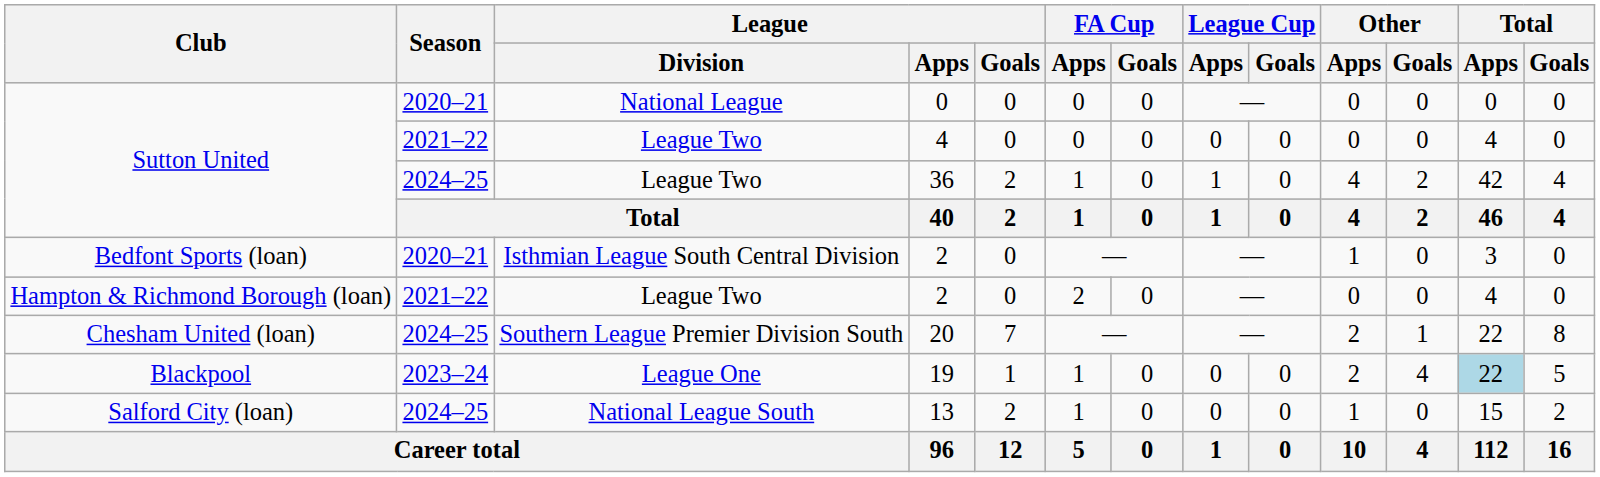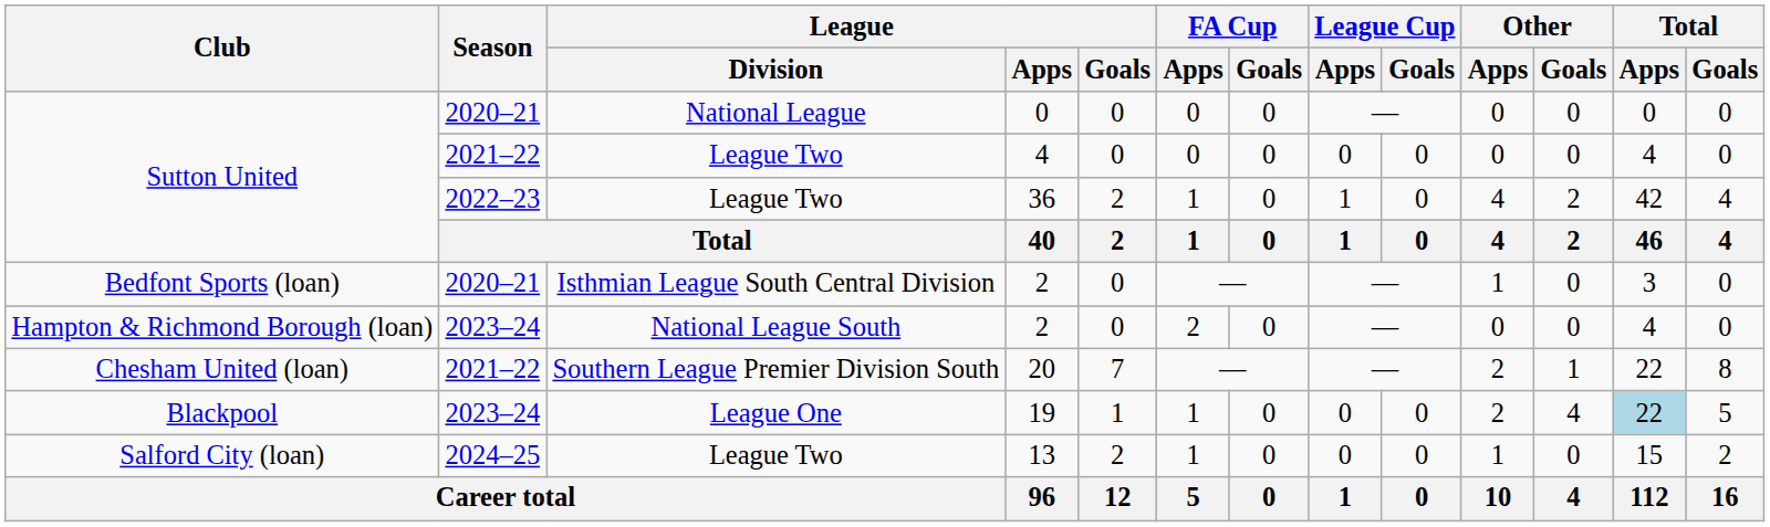 <table class="wikitable" style="text-align:center">
 <tr>
 <th rowspan="2">Club</th>
 <th rowspan="2">Season</th>
 <th colspan="3">League</th>
 <th colspan="2"><a href='#'>FA Cup</a></th>
 <th colspan="2"><a href='#'>League Cup</a></th>
 <th colspan="2">Other</th>
 <th colspan="2">Total</th>
 </tr>
 <tr>
 <th>Division</th>
 <th>Apps</th>
 <th>Goals</th>
 <th>Apps</th>
 <th>Goals</th>
 <th>Apps</th>
 <th>Goals</th>
 <th>Apps</th>
 <th>Goals</th>
 <th>Apps</th>
 <th>Goals</th>
 </tr>
 <tr>
 <td rowspan="4"><a href='#'>Sutton United</a></td>
 <td><a href='#'>2020–21</a></td>
 <td><a href='#'>National League</a></td>
 <td>0</td>
 <td>0</td>
 <td>0</td>
 <td>0</td>
 <td colspan="2">—</td>
 <td>0</td>
 <td>0</td>
 <td>0</td>
 <td>0</td>
 </tr>
 <tr>
 <td><a href='#'>2021–22</a></td>
 <td><a href='#'>League Two</a></td>
 <td>4</td>
 <td>0</td>
 <td>0</td>
 <td>0</td>
 <td>0</td>
 <td>0</td>
 <td>0</td>
 <td>0</td>
 <td>4</td>
 <td>0</td>
 </tr>
 <tr>
-<td><a href='#'>2024–25</a></td>
+<td><a href='#'>2022–23</a></td>
 <td>League Two</td>
 <td>36</td>
 <td>2</td>
 <td>1</td>
 <td>0</td>
 <td>1</td>
 <td>0</td>
 <td>4</td>
 <td>2</td>
 <td>42</td>
 <td>4</td>
 </tr>
 <tr>
 <th colspan="2">Total</th>
 <th>40</th>
 <th>2</th>
 <th>1</th>
 <th>0</th>
 <th>1</th>
 <th>0</th>
 <th>4</th>
 <th>2</th>
 <th>46</th>
 <th>4</th>
 </tr>
 <tr>
 <td><a href='#'>Bedfont Sports</a> (loan)</td>
 <td><a href='#'>2020–21</a></td>
 <td><a href='#'>Isthmian League</a> South Central Division</td>
 <td>2</td>
 <td>0</td>
 <td colspan="2">—</td>
 <td colspan="2">—</td>
 <td>1</td>
 <td>0</td>
 <td>3</td>
 <td>0</td>
 </tr>
 <tr>
 <td><a href='#'>Hampton & Richmond Borough</a> (loan)</td>
-<td><a href='#'>2021–22</a></td>
-<td>League Two</td>
+<td><a href='#'>2023–24</a></td>
+<td><a href='#'>National League South</a></td>
 <td>2</td>
 <td>0</td>
 <td>2</td>
 <td>0</td>
 <td colspan="2">—</td>
 <td>0</td>
 <td>0</td>
 <td>4</td>
 <td>0</td>
 </tr>
 <tr>
 <td><a href='#'>Chesham United</a> (loan)</td>
-<td><a href='#'>2024–25</a></td>
+<td><a href='#'>2021–22</a></td>
 <td><a href='#'>Southern League</a> Premier Division South</td>
 <td>20</td>
 <td>7</td>
 <td colspan="2">—</td>
 <td colspan="2">—</td>
 <td>2</td>
 <td>1</td>
 <td>22</td>
 <td>8</td>
 </tr>
 <tr>
 <td><a href='#'>Blackpool</a></td>
 <td><a href='#'>2023–24</a></td>
 <td><a href='#'>League One</a></td>
 <td>19</td>
 <td>1</td>
 <td>1</td>
 <td>0</td>
 <td>0</td>
 <td>0</td>
 <td>2</td>
 <td>4</td>
 <td style="background: lightblue;">22</td>
 <td>5</td>
 </tr>
 <tr>
 <td><a href='#'>Salford City</a> (loan)</td>
 <td><a href='#'>2024–25</a></td>
-<td><a href='#'>National League South</a></td>
+<td>League Two</td>
 <td>13</td>
 <td>2</td>
 <td>1</td>
 <td>0</td>
 <td>0</td>
 <td>0</td>
 <td>1</td>
 <td>0</td>
 <td>15</td>
 <td>2</td>
 </tr>
 <tr>
 <th colspan="3">Career total</th>
 <th>96</th>
 <th>12</th>
 <th>5</th>
 <th>0</th>
 <th>1</th>
 <th>0</th>
 <th>10</th>
 <th>4</th>
 <th>112</th>
 <th>16</th>
 </tr>
 </table>
